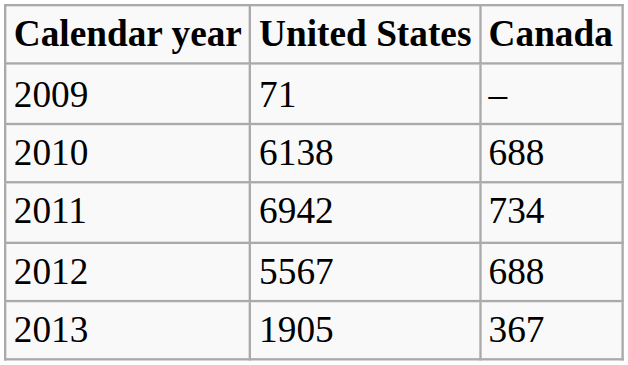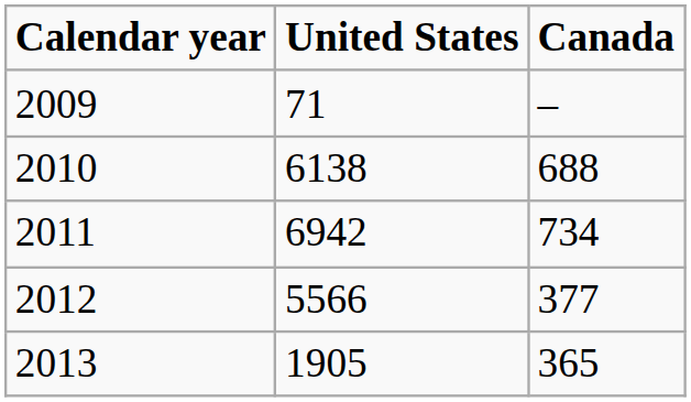 <table class="wikitable">
 <tr>
 <td><strong>Calendar year</strong></td>
 <td><strong>United States</strong></td>
 <td><strong>Canada</strong></td>
 </tr>
 <tr>
 <td>2009</td>
 <td>71</td>
 <td>–</td>
 </tr>
 <tr>
 <td>2010</td>
 <td>6138</td>
 <td>688</td>
 </tr>
 <tr>
 <td>2011</td>
 <td>6942</td>
 <td>734</td>
 </tr>
 <tr>
 <td>2012</td>
-<td>5567</td>
-<td>688</td>
+<td>5566</td>
+<td>377</td>
 </tr>
 <tr>
 <td>2013</td>
 <td>1905</td>
-<td>367</td>
+<td>365</td>
 </tr>
 </table>
